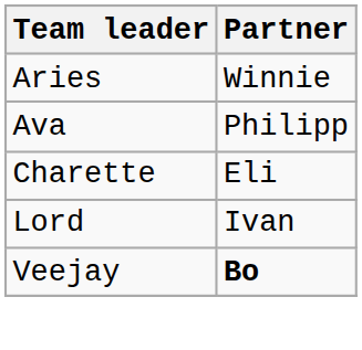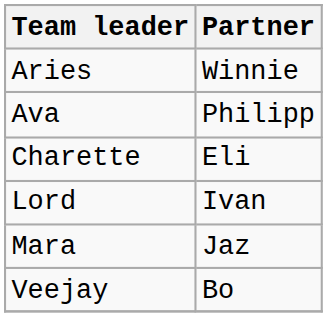 <table class="wikitable" style="text-align:">
 <tr>
 <th>Team leader</th>
 <th>Partner</th>
 </tr>
 <tr>
 <td>Aries</td>
 <td>Winnie</td>
 </tr>
 <tr>
 <td>Ava</td>
 <td>Philipp</td>
 </tr>
 <tr>
 <td>Charette</td>
 <td>Eli</td>
 </tr>
 <tr>
 <td>Lord</td>
 <td>Ivan</td>
 </tr>
 <tr>
+<td>Mara</td>
+<td>Jaz</td>
+</tr>
+<tr>
 <td>Veejay</td>
-<td><strong>Bo</strong></td>
+<td>Bo</td>
 </tr>
 <tr>
 </tr>
 </table>
